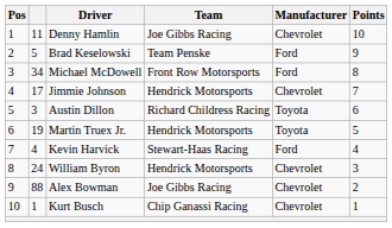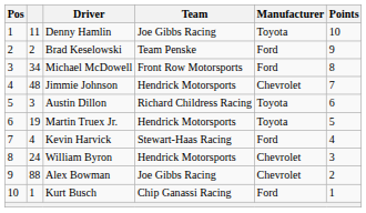 <table class="wikitable" style="font-size:98%">
 <tr>
 <th>Pos</th>
 <th></th>
 <th>Driver</th>
 <th>Team</th>
 <th>Manufacturer</th>
 <th>Points</th>
 </tr>
 <tr>
 <td>1</td>
 <td>11</td>
 <td>Denny Hamlin</td>
 <td>Joe Gibbs Racing</td>
-<td>Chevrolet</td>
+<td>Toyota</td>
 <td>10</td>
 </tr>
 <tr>
 <td>2</td>
-<td>5</td>
+<td>2</td>
 <td>Brad Keselowski</td>
 <td>Team Penske</td>
 <td>Ford</td>
 <td>9</td>
 </tr>
 <tr>
 <td>3</td>
 <td>34</td>
 <td>Michael McDowell</td>
 <td>Front Row Motorsports</td>
 <td>Ford</td>
 <td>8</td>
 </tr>
 <tr>
 <td>4</td>
-<td>17</td>
+<td>48</td>
 <td>Jimmie Johnson</td>
 <td>Hendrick Motorsports</td>
 <td>Chevrolet</td>
 <td>7</td>
 </tr>
 <tr>
 <td>5</td>
 <td>3</td>
 <td>Austin Dillon</td>
 <td>Richard Childress Racing</td>
 <td>Toyota</td>
 <td>6</td>
 </tr>
 <tr>
 <td>6</td>
 <td>19</td>
 <td>Martin Truex Jr.</td>
 <td>Hendrick Motorsports</td>
 <td>Toyota</td>
 <td>5</td>
 </tr>
 <tr>
 <td>7</td>
 <td>4</td>
 <td>Kevin Harvick</td>
 <td>Stewart-Haas Racing</td>
 <td>Ford</td>
 <td>4</td>
 </tr>
 <tr>
 <td>8</td>
 <td>24</td>
 <td>William Byron</td>
 <td>Hendrick Motorsports</td>
 <td>Chevrolet</td>
 <td>3</td>
 </tr>
 <tr>
 <td>9</td>
 <td>88</td>
 <td>Alex Bowman</td>
 <td>Joe Gibbs Racing</td>
 <td>Chevrolet</td>
 <td>2</td>
 </tr>
 <tr>
 <td>10</td>
 <td>1</td>
 <td>Kurt Busch</td>
 <td>Chip Ganassi Racing</td>
-<td>Chevrolet</td>
+<td>Ford</td>
 <td>1</td>
 </tr>
 <tr>
 <th colspan="6"></th>
 </tr>
 </table>
